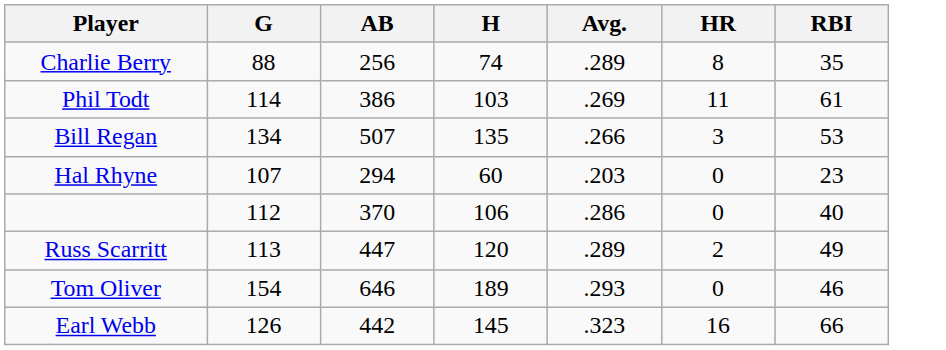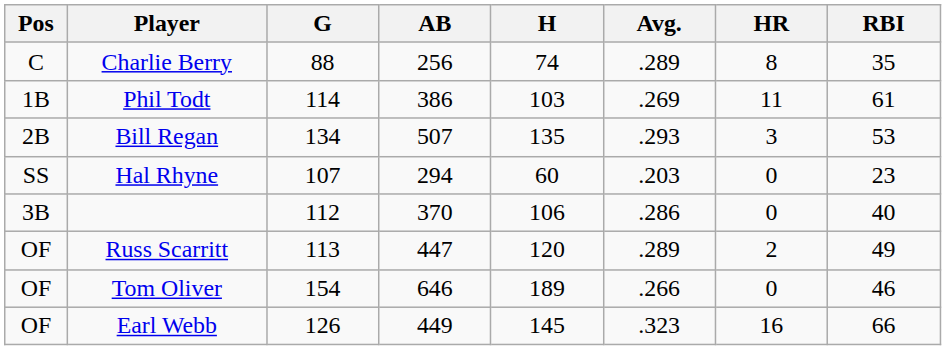 <table class="wikitable sortable">
 <tr>
+<th bgcolor="#DDDDFF" width="5%">Pos</th>
 <th bgcolor="#DDDDFF" width="16%">Player</th>
 <th bgcolor="#DDDDFF" width="9%">G</th>
 <th bgcolor="#DDDDFF" width="9%">AB</th>
 <th bgcolor="#DDDDFF" width="9%">H</th>
 <th bgcolor="#DDDDFF" width="9%">Avg.</th>
 <th bgcolor="#DDDDFF" width="9%">HR</th>
 <th bgcolor="#DDDDFF" width="9%">RBI</th>
 </tr>
 <tr align="center">
+<td>C</td>
 <td><a href='#'>Charlie Berry</a></td>
 <td>88</td>
 <td>256</td>
 <td>74</td>
 <td>.289</td>
 <td>8</td>
 <td>35</td>
 </tr>
 <tr align=center>
+<td>1B</td>
 <td><a href='#'>Phil Todt</a></td>
 <td>114</td>
 <td>386</td>
 <td>103</td>
 <td>.269</td>
 <td>11</td>
 <td>61</td>
 </tr>
 <tr align=center>
+<td>2B</td>
 <td><a href='#'>Bill Regan</a></td>
 <td>134</td>
 <td>507</td>
 <td>135</td>
-<td>.266</td>
+<td>.293</td>
 <td>3</td>
 <td>53</td>
 </tr>
 <tr align=center>
+<td>SS</td>
 <td><a href='#'>Hal Rhyne</a></td>
 <td>107</td>
 <td>294</td>
 <td>60</td>
 <td>.203</td>
 <td>0</td>
 <td>23</td>
 </tr>
 <tr align=center>
+<td>3B</td>
 <td></td>
 <td>112</td>
 <td>370</td>
 <td>106</td>
 <td>.286</td>
 <td>0</td>
 <td>40</td>
 </tr>
 <tr align="center">
+<td>OF</td>
 <td><a href='#'>Russ Scarritt</a></td>
 <td>113</td>
 <td>447</td>
 <td>120</td>
 <td>.289</td>
 <td>2</td>
 <td>49</td>
 </tr>
 <tr align=center>
+<td>OF</td>
 <td><a href='#'>Tom Oliver</a></td>
 <td>154</td>
 <td>646</td>
 <td>189</td>
-<td>.293</td>
+<td>.266</td>
 <td>0</td>
 <td>46</td>
 </tr>
 <tr align=center>
+<td>OF</td>
 <td><a href='#'>Earl Webb</a></td>
 <td>126</td>
-<td>442</td>
+<td>449</td>
 <td>145</td>
 <td>.323</td>
 <td>16</td>
 <td>66</td>
 </tr>
 </table>
